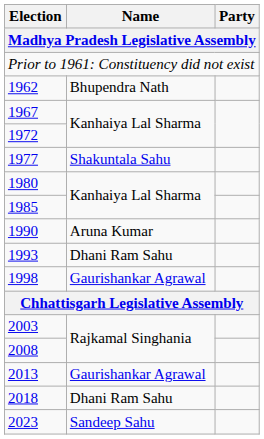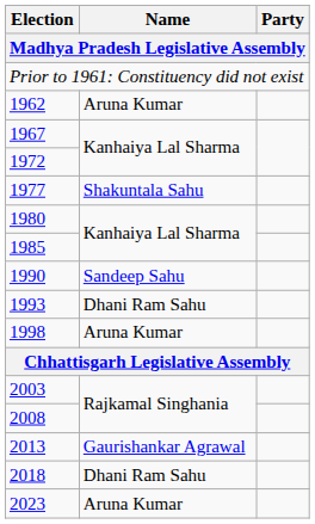 <table class="wikitable sortable">
 <tr>
 <th>Election</th>
 <th>Name</th>
 <th colspan=2>Party</th>
 </tr>
 <tr>
 <th colspan=4><a href='#'>Madhya Pradesh Legislative Assembly</a></th>
 </tr>
 <tr>
 <td colspan="4"><em>Prior to 1961: Constituency did not exist</em></td>
 </tr>
 <tr>
 <td><a href='#'>1962</a></td>
-<td>Bhupendra Nath</td>
+<td>Aruna Kumar</td>
 <td></td>
 </tr>
 <tr>
 <td><a href='#'>1967</a></td>
 <td rowspan="2">Kanhaiya Lal Sharma</td>
 </tr>
 <tr>
 <td><a href='#'>1972</a></td>
 </tr>
 <tr>
 <td><a href='#'>1977</a></td>
 <td><a href='#'>Shakuntala Sahu</a></td>
 <td></td>
 </tr>
 <tr>
 <td><a href='#'>1980</a></td>
 <td rowspan="2">Kanhaiya Lal Sharma</td>
 <td></td>
 </tr>
 <tr>
 <td><a href='#'>1985</a></td>
 <td></td>
 </tr>
 <tr>
 <td><a href='#'>1990</a></td>
-<td>Aruna Kumar</td>
+<td><a href='#'>Sandeep Sahu</a></td>
 <td></td>
 </tr>
 <tr>
 <td><a href='#'>1993</a></td>
 <td>Dhani Ram Sahu</td>
 <td></td>
 </tr>
 <tr>
 <td><a href='#'>1998</a></td>
-<td><a href='#'>Gaurishankar Agrawal</a></td>
+<td>Aruna Kumar</td>
 <td></td>
 </tr>
 <tr>
 <th colspan=4><a href='#'>Chhattisgarh Legislative Assembly</a></th>
 </tr>
 <tr>
 <td><a href='#'>2003</a></td>
 <td rowspan="2">Rajkamal Singhania</td>
 <td></td>
 </tr>
 <tr>
 <td><a href='#'>2008</a></td>
 </tr>
 <tr>
 <td><a href='#'>2013</a></td>
 <td><a href='#'>Gaurishankar Agrawal</a></td>
 <td></td>
 </tr>
 <tr>
 <td><a href='#'>2018</a></td>
 <td>Dhani Ram Sahu</td>
 <td></td>
 </tr>
 <tr>
 <td><a href='#'>2023</a></td>
-<td><a href='#'>Sandeep Sahu</a></td>
+<td>Aruna Kumar</td>
 </tr>
 </table>
